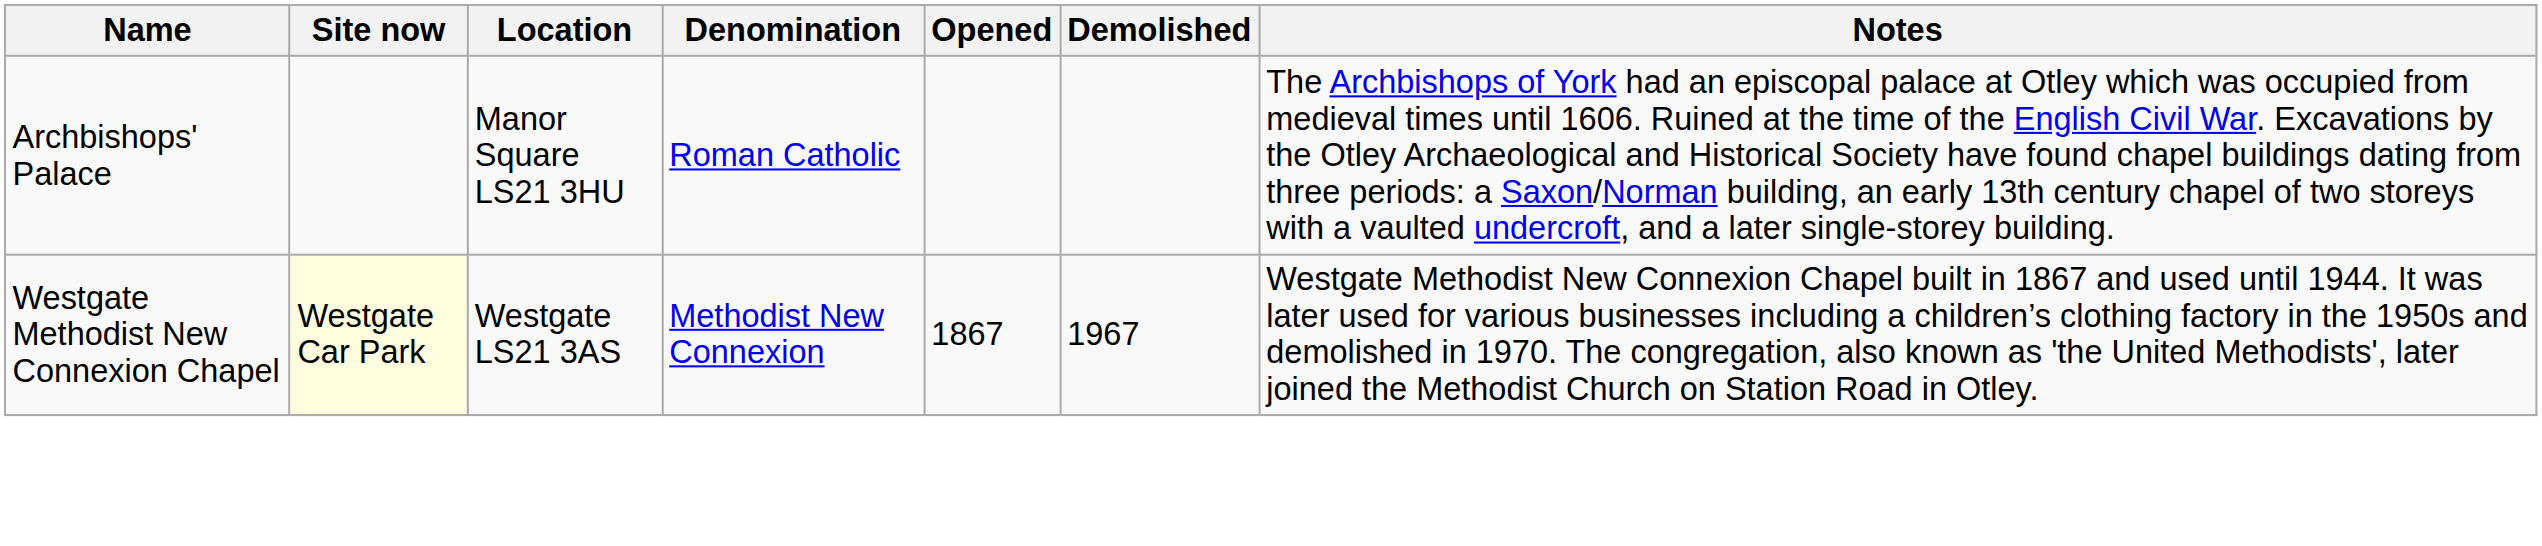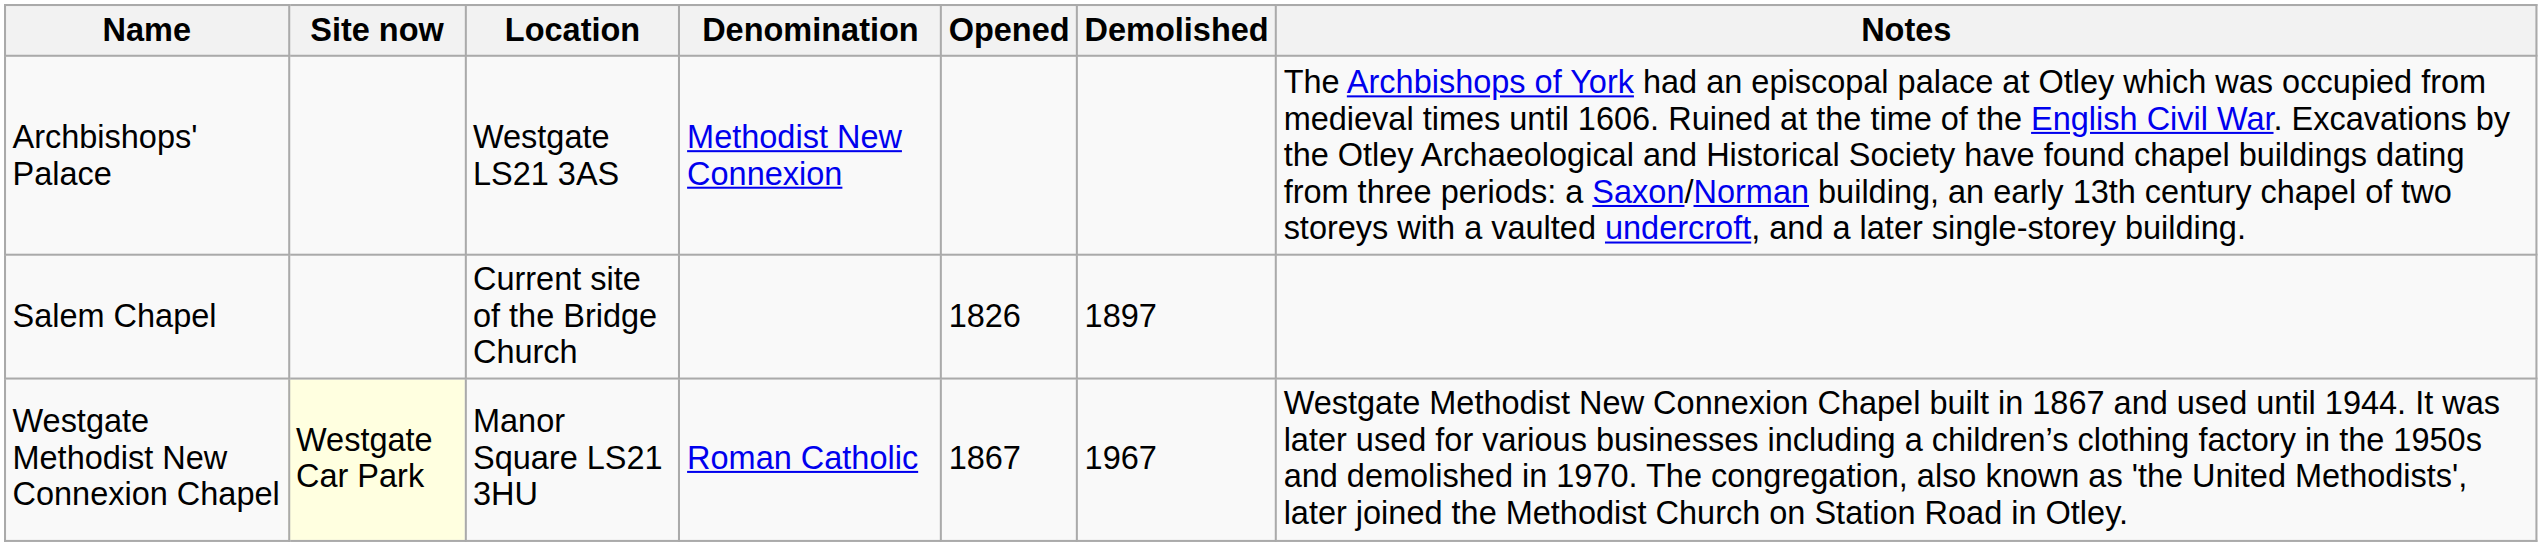 <table class="wikitable sortable">
 <tr>
 <th>Name</th>
 <th class="unsortable">Site now</th>
 <th>Location</th>
 <th>Denomination</th>
 <th>Opened</th>
 <th>Demolished</th>
 <th class="unsortable">Notes</th>
 </tr>
 <tr>
 <td>Archbishops' Palace</td>
 <td></td>
-<td>Manor Square LS21 3HU</td>
-<td><a href='#'>Roman Catholic</a></td>
+<td>Westgate<br>LS21 3AS</td>
+<td><a href='#'>Methodist New Connexion</a></td>
 <td></td>
 <td></td>
 <td>The <a href='#'>Archbishops of York</a> had an episcopal palace at Otley which was occupied from medieval times until 1606. Ruined at the time of the <a href='#'>English Civil War</a>. Excavations by the Otley Archaeological and Historical Society have found chapel buildings dating from three periods: a <a href='#'>Saxon</a>/<a href='#'>Norman</a> building, an early 13th century chapel of two storeys with a vaulted <a href='#'>undercroft</a>, and a later single-storey building.</td>
 </tr>
 <tr>
+<td>Salem Chapel </td>
+<td></td>
+<td>Current site of the Bridge Church</td>
+<td></td>
+<td>1826</td>
+<td>1897 </td>
+<td></td>
+</tr>
+<tr>
 <td>Westgate Methodist New Connexion Chapel</td>
 <td style="background: lightyellow;">Westgate Car Park</td>
-<td>Westgate<br>LS21 3AS</td>
-<td><a href='#'>Methodist New Connexion</a></td>
+<td>Manor Square LS21 3HU</td>
+<td><a href='#'>Roman Catholic</a></td>
 <td>1867</td>
 <td>1967</td>
 <td>Westgate Methodist New Connexion Chapel built in 1867 and used until 1944. It was later used for various businesses including a children’s clothing factory in the 1950s and demolished in 1970. The congregation, also known as 'the United Methodists', later joined the Methodist Church on Station Road in Otley.</td>
 </tr>
 </table>
